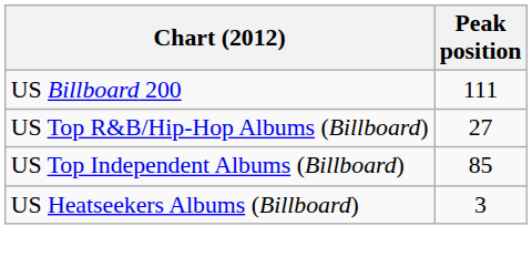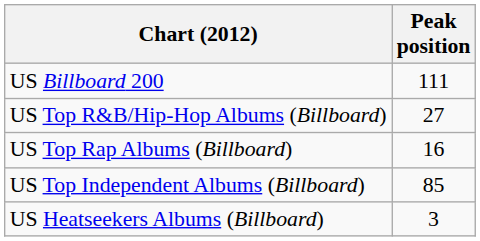 <table class="wikitable sortable">
 <tr>
 <th>Chart (2012)</th>
 <th>Peak<br>position</th>
 </tr>
 <tr>
 <td>US <a href='#'><em>Billboard</em> 200</a></td>
 <td style="text-align:center;">111</td>
 </tr>
 <tr>
 <td>US <a href='#'>Top R&B/Hip-Hop Albums</a> (<em>Billboard</em>)</td>
 <td style="text-align:center;">27</td>
 </tr>
 <tr>
+<td>US <a href='#'>Top Rap Albums</a> (<em>Billboard</em>)</td>
+<td style="text-align:center;">16</td>
+</tr>
+<tr>
 <td>US <a href='#'>Top Independent Albums</a> (<em>Billboard</em>)</td>
 <td style="text-align:center;">85</td>
 </tr>
 <tr>
 <td>US <a href='#'>Heatseekers Albums</a> (<em>Billboard</em>)</td>
 <td style="text-align:center;">3</td>
 </tr>
 </table>
